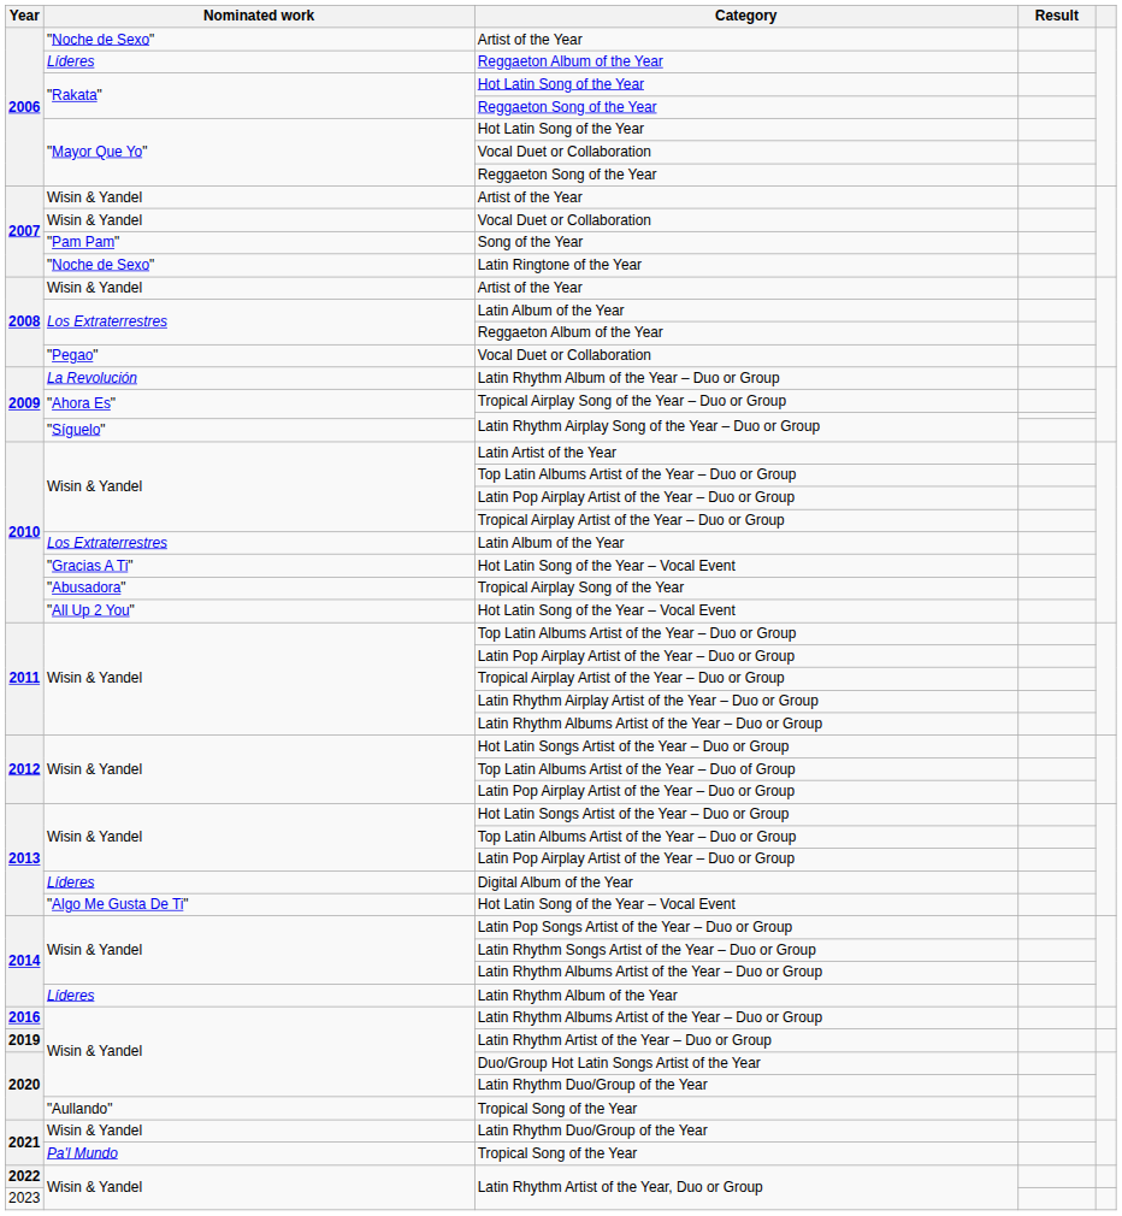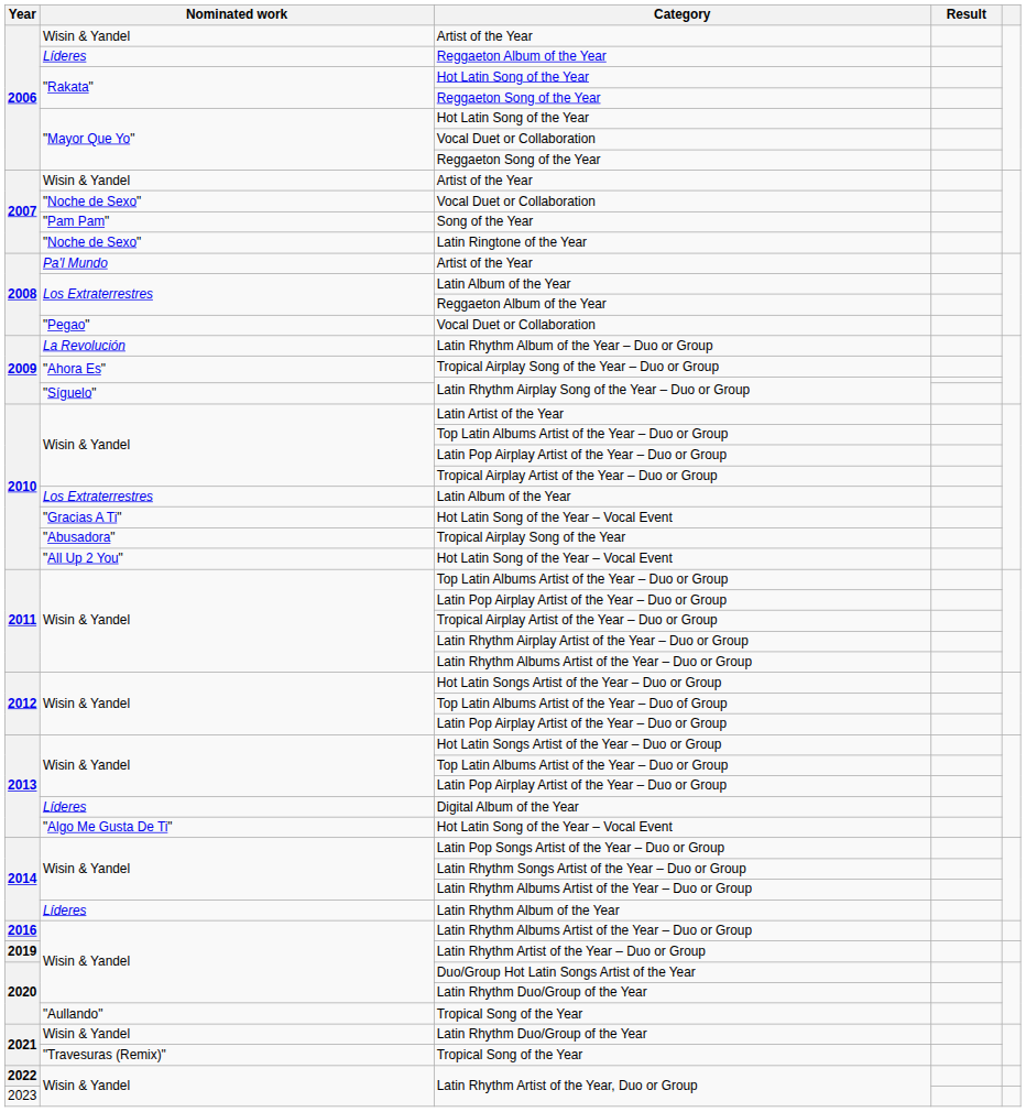 <table class="wikitable plainrowheaders">
 <tr>
 <th scope="col" style="width:1em;">Year</th>
 <th scope="col" style="width:30em;">Nominated work</th>
 <th scope="col" style="width:38em;">Category</th>
 <th scope="col" style="width:5em;">Result</th>
 <th scope="col" style="width:1em;"></th>
 </tr>
 <tr>
 <th scope="row" rowspan="7"><a href='#'>2006</a></th>
-<td>"<a href='#'>Noche de Sexo</a>"</td>
+<td>Wisin & Yandel</td>
 <td>Artist of the Year</td>
 <td></td>
 <td rowspan="7"><br></td>
 </tr>
 <tr>
 <td><em><a href='#'>Líderes</a></em></td>
 <td><a href='#'>Reggaeton Album of the Year</a></td>
 <td></td>
 </tr>
 <tr>
 <td rowspan="2">"<a href='#'>Rakata</a>"</td>
 <td><a href='#'>Hot Latin Song of the Year</a></td>
 <td></td>
 </tr>
 <tr>
 <td><a href='#'>Reggaeton Song of the Year</a></td>
 <td></td>
 </tr>
 <tr>
 <td rowspan="3">"<a href='#'>Mayor Que Yo</a>"</td>
 <td>Hot Latin Song of the Year</td>
 <td></td>
 </tr>
 <tr>
 <td>Vocal Duet or Collaboration</td>
 <td></td>
 </tr>
 <tr>
 <td>Reggaeton Song of the Year</td>
 <td></td>
 </tr>
 <tr>
 <th scope="row" rowspan="4"><a href='#'>2007</a></th>
 <td>Wisin & Yandel</td>
 <td>Artist of the Year</td>
 <td></td>
 <td rowspan="4"><br></td>
 </tr>
 <tr>
-<td>Wisin & Yandel</td>
+<td>"<a href='#'>Noche de Sexo</a>"</td>
 <td>Vocal Duet or Collaboration</td>
 <td></td>
 </tr>
 <tr>
 <td>"<a href='#'>Pam Pam</a>"</td>
 <td>Song of the Year</td>
 <td></td>
 </tr>
 <tr>
 <td>"<a href='#'>Noche de Sexo</a>"</td>
 <td>Latin Ringtone of the Year</td>
 <td></td>
 </tr>
 <tr>
 <th scope="row" rowspan="4"><a href='#'>2008</a></th>
-<td>Wisin & Yandel</td>
+<td><em><a href='#'>Pa'l Mundo</a></em></td>
 <td>Artist of the Year</td>
 <td></td>
 <td rowspan="4"></td>
 </tr>
 <tr>
 <td rowspan="2"><em><a href='#'>Los Extraterrestres</a></em></td>
 <td>Latin Album of the Year</td>
 <td></td>
 </tr>
 <tr>
 <td>Reggaeton Album of the Year</td>
 <td></td>
 </tr>
 <tr>
 <td>"<a href='#'>Pegao</a>"</td>
 <td>Vocal Duet or Collaboration</td>
 <td></td>
 </tr>
 <tr>
 <th scope="row" rowspan="4"><a href='#'>2009</a></th>
 <td><em><a href='#'>La Revolución</a></em></td>
 <td>Latin Rhythm Album of the Year – Duo or Group</td>
 <td></td>
 <td rowspan="4"><br></td>
 </tr>
 <tr>
 <td rowspan="2">"<a href='#'>Ahora Es</a>"</td>
 <td>Tropical Airplay Song of the Year – Duo or Group</td>
 <td></td>
 </tr>
 <tr>
 <td rowspan="2">Latin Rhythm Airplay Song of the Year – Duo or Group</td>
 <td></td>
 </tr>
 <tr>
 <td>"<a href='#'>Síguelo</a>"</td>
 <td></td>
 </tr>
 <tr>
 <th scope="row" rowspan="8"><a href='#'>2010</a></th>
 <td rowspan="4">Wisin & Yandel</td>
 <td>Latin Artist of the Year</td>
 <td></td>
 <td rowspan="8"></td>
 </tr>
 <tr>
 <td>Top Latin Albums Artist of the Year – Duo or Group</td>
 <td></td>
 </tr>
 <tr>
 <td>Latin Pop Airplay Artist of the Year – Duo or Group</td>
 <td></td>
 </tr>
 <tr>
 <td>Tropical Airplay Artist of the Year – Duo or Group</td>
 <td></td>
 </tr>
 <tr>
 <td><em><a href='#'>Los Extraterrestres</a></em></td>
 <td>Latin Album of the Year</td>
 <td></td>
 </tr>
 <tr>
 <td>"<a href='#'>Gracias A Ti</a>"</td>
 <td>Hot Latin Song of the Year – Vocal Event</td>
 <td></td>
 </tr>
 <tr>
 <td>"<a href='#'>Abusadora</a>"</td>
 <td>Tropical Airplay Song of the Year</td>
 <td></td>
 </tr>
 <tr>
 <td>"<a href='#'>All Up 2 You</a>"</td>
 <td>Hot Latin Song of the Year – Vocal Event</td>
 <td></td>
 </tr>
 <tr>
 <th scope="row" rowspan="5"><a href='#'>2011</a></th>
 <td rowspan="5">Wisin & Yandel</td>
 <td>Top Latin Albums Artist of the Year – Duo or Group</td>
 <td></td>
 <td rowspan="5"></td>
 </tr>
 <tr>
 <td>Latin Pop Airplay Artist of the Year – Duo or Group</td>
 <td></td>
 </tr>
 <tr>
 <td>Tropical Airplay Artist of the Year – Duo or Group</td>
 <td></td>
 </tr>
 <tr>
 <td>Latin Rhythm Airplay Artist of the Year – Duo or Group</td>
 <td></td>
 </tr>
 <tr>
 <td>Latin Rhythm Albums Artist of the Year – Duo or Group</td>
 <td></td>
 </tr>
 <tr>
 <th scope="row" rowspan="3"><a href='#'>2012</a></th>
 <td rowspan="3">Wisin & Yandel</td>
 <td>Hot Latin Songs Artist of the Year – Duo or Group</td>
 <td></td>
 <td rowspan="3"></td>
 </tr>
 <tr>
 <td>Top Latin Albums Artist of the Year – Duo of Group</td>
 <td></td>
 </tr>
 <tr>
 <td>Latin Pop Airplay Artist of the Year – Duo or Group</td>
 <td></td>
 </tr>
 <tr>
 <th scope="row" rowspan="5"><a href='#'>2013</a></th>
 <td rowspan="3">Wisin & Yandel</td>
 <td>Hot Latin Songs Artist of the Year – Duo or Group</td>
 <td></td>
 <td rowspan="5"></td>
 </tr>
 <tr>
 <td>Top Latin Albums Artist of the Year – Duo or Group</td>
 <td></td>
 </tr>
 <tr>
 <td>Latin Pop Airplay Artist of the Year – Duo or Group</td>
 <td></td>
 </tr>
 <tr>
 <td><em><a href='#'>Líderes</a></em></td>
 <td>Digital Album of the Year</td>
 <td></td>
 </tr>
 <tr>
 <td>"<a href='#'>Algo Me Gusta De Ti</a>"</td>
 <td>Hot Latin Song of the Year – Vocal Event</td>
 <td></td>
 </tr>
 <tr>
 <th scope="row" rowspan="4"><a href='#'>2014</a></th>
 <td rowspan="3">Wisin & Yandel</td>
 <td>Latin Pop Songs Artist of the Year – Duo or Group</td>
 <td></td>
 <td rowspan="4"></td>
 </tr>
 <tr>
 <td>Latin Rhythm Songs Artist of the Year – Duo or Group</td>
 <td></td>
 </tr>
 <tr>
 <td>Latin Rhythm Albums Artist of the Year – Duo or Group</td>
 <td></td>
 </tr>
 <tr>
 <td><em><a href='#'>Líderes</a></em></td>
 <td>Latin Rhythm Album of the Year</td>
 <td></td>
 </tr>
 <tr>
 <th scope="row"><a href='#'>2016</a></th>
 <td rowspan="4">Wisin & Yandel</td>
 <td>Latin Rhythm Albums Artist of the Year – Duo or Group</td>
 <td></td>
 <td></td>
 </tr>
 <tr>
 <th scope="row">2019</th>
 <td>Latin Rhythm Artist of the Year – Duo or Group</td>
 <td></td>
 <td></td>
 </tr>
 <tr>
 <th scope="row"rowspan="3">2020</th>
 <td>Duo/Group Hot Latin Songs Artist of the Year</td>
 <td></td>
 </tr>
 <tr>
 <td>Latin Rhythm Duo/Group of the Year</td>
 <td></td>
 </tr>
 <tr>
 <td>"Aullando"</td>
 <td>Tropical Song of the Year</td>
 <td></td>
 </tr>
 <tr>
 <th scope="row"rowspan="2">2021</th>
 <td>Wisin & Yandel</td>
 <td>Latin Rhythm Duo/Group of the Year</td>
 <td></td>
 <td rowspan="2"></td>
 </tr>
 <tr>
-<td><em><a href='#'>Pa'l Mundo</a></em></td>
+<td>"Travesuras (Remix)"</td>
 <td>Tropical Song of the Year</td>
 <td></td>
 </tr>
 <tr>
 <th scope="row">2022</th>
 <td rowspan="2">Wisin & Yandel</td>
 <td rowspan="2">Latin Rhythm Artist of the Year, Duo or Group</td>
 <td></td>
 <td></td>
 </tr>
 <tr>
 <td>2023</td>
 <td></td>
 </tr>
 </table>
